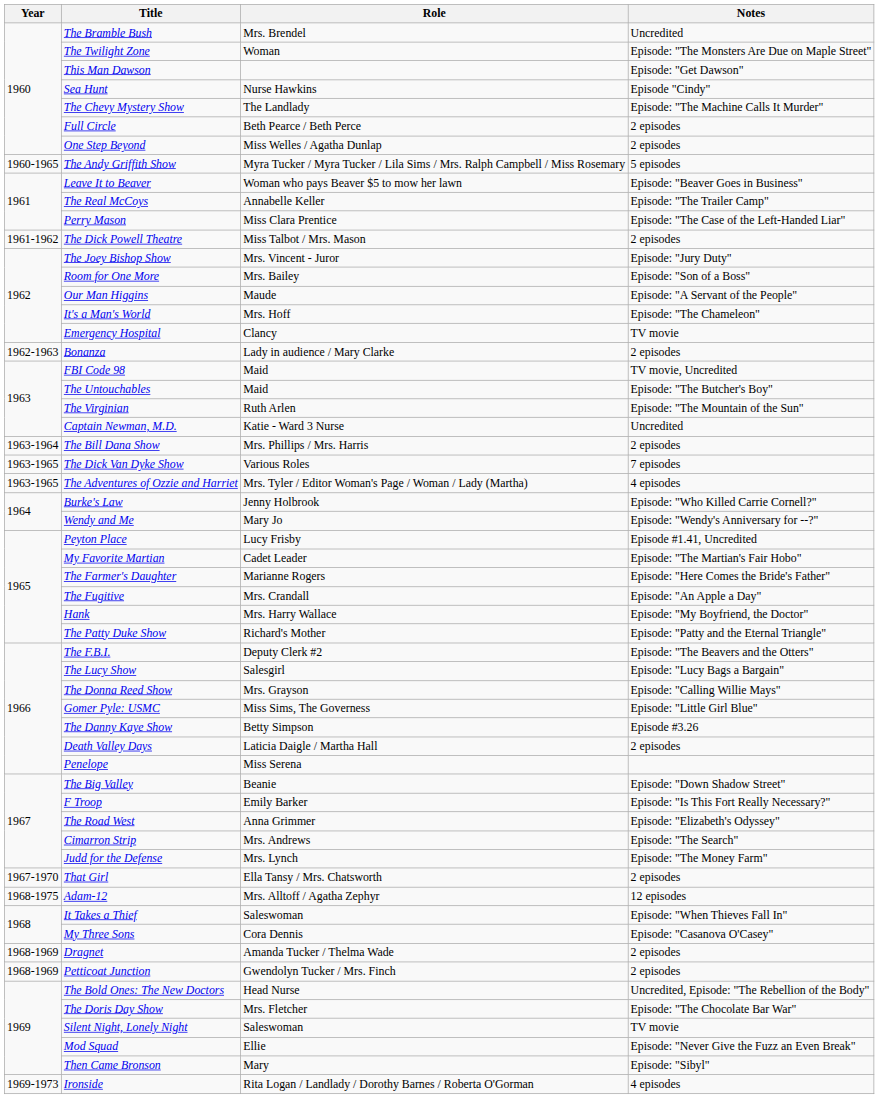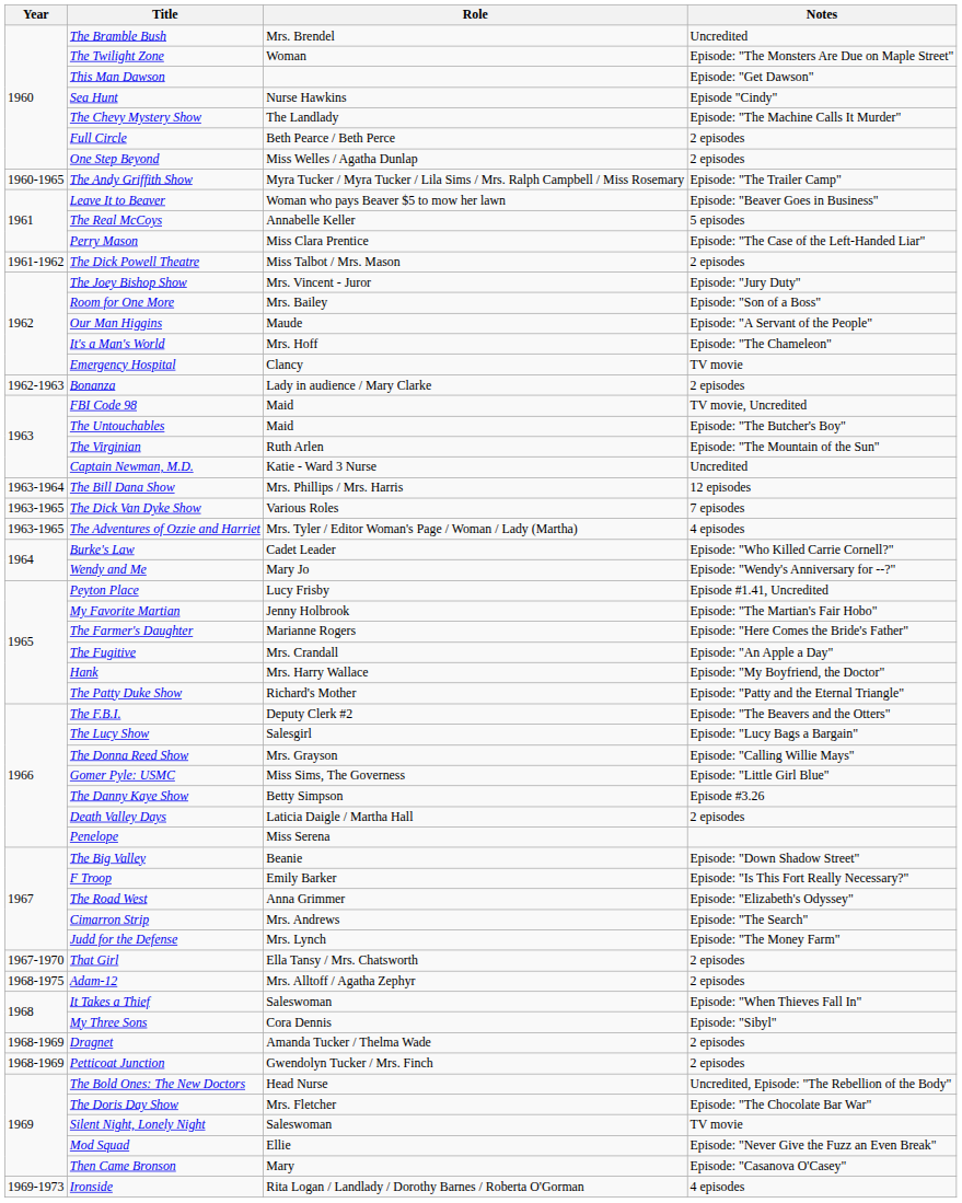 <table class="wikitable">
 <tr>
 <th>Year</th>
 <th>Title</th>
 <th>Role</th>
 <th>Notes</th>
 </tr>
 <tr>
 <td rowspan="7">1960</td>
 <td><em><a href='#'>The Bramble Bush</a></em></td>
 <td>Mrs. Brendel</td>
 <td>Uncredited</td>
 </tr>
 <tr>
 <td><em><a href='#'>The Twilight Zone</a></em></td>
 <td>Woman</td>
 <td>Episode: "The Monsters Are Due on Maple Street"</td>
 </tr>
 <tr>
 <td><em><a href='#'>This Man Dawson</a></em></td>
 <td></td>
 <td>Episode: "Get Dawson"</td>
 </tr>
 <tr>
 <td><em><a href='#'>Sea Hunt</a></em></td>
 <td>Nurse Hawkins</td>
 <td>Episode "Cindy"</td>
 </tr>
 <tr>
 <td><em><a href='#'>The Chevy Mystery Show</a></em></td>
 <td>The Landlady</td>
 <td>Episode: "The Machine Calls It Murder"</td>
 </tr>
 <tr>
 <td><em><a href='#'>Full Circle</a></em></td>
 <td>Beth Pearce / Beth Perce</td>
 <td>2 episodes</td>
 </tr>
 <tr>
 <td><em><a href='#'>One Step Beyond</a></em></td>
 <td>Miss Welles / Agatha Dunlap</td>
 <td>2 episodes</td>
 </tr>
 <tr>
 <td>1960-1965</td>
 <td><em><a href='#'>The Andy Griffith Show</a></em></td>
 <td>Myra Tucker / Myra Tucker / Lila Sims / Mrs. Ralph Campbell / Miss Rosemary</td>
-<td>5 episodes</td>
+<td>Episode: "The Trailer Camp"</td>
 </tr>
 <tr>
 <td rowspan="3">1961</td>
 <td><em><a href='#'>Leave It to Beaver</a></em></td>
 <td>Woman who pays Beaver $5 to mow her lawn</td>
 <td>Episode: "Beaver Goes in Business"</td>
 </tr>
 <tr>
 <td><em><a href='#'>The Real McCoys</a></em></td>
 <td>Annabelle Keller</td>
-<td>Episode: "The Trailer Camp"</td>
+<td>5 episodes</td>
 </tr>
 <tr>
 <td><em><a href='#'>Perry Mason</a></em></td>
 <td>Miss Clara Prentice</td>
 <td>Episode: "The Case of the Left-Handed Liar"</td>
 </tr>
 <tr>
 <td>1961-1962</td>
 <td><em><a href='#'>The Dick Powell Theatre</a></em></td>
 <td>Miss Talbot / Mrs. Mason</td>
 <td>2 episodes</td>
 </tr>
 <tr>
 <td rowspan="5">1962</td>
 <td><em><a href='#'>The Joey Bishop Show</a></em></td>
 <td>Mrs. Vincent - Juror</td>
 <td>Episode: "Jury Duty"</td>
 </tr>
 <tr>
 <td><em><a href='#'>Room for One More</a></em></td>
 <td>Mrs. Bailey</td>
 <td>Episode: "Son of a Boss"</td>
 </tr>
 <tr>
 <td><em><a href='#'>Our Man Higgins</a></em></td>
 <td>Maude</td>
 <td>Episode: "A Servant of the People"</td>
 </tr>
 <tr>
 <td><em><a href='#'>It's a Man's World</a></em></td>
 <td>Mrs. Hoff</td>
 <td>Episode: "The Chameleon"</td>
 </tr>
 <tr>
 <td><em><a href='#'>Emergency Hospital</a></em></td>
 <td>Clancy</td>
 <td>TV movie</td>
 </tr>
 <tr>
 <td>1962-1963</td>
 <td><em><a href='#'>Bonanza</a></em></td>
 <td>Lady in audience / Mary Clarke</td>
 <td>2 episodes</td>
 </tr>
 <tr>
 <td rowspan="4">1963</td>
 <td><em><a href='#'>FBI Code 98</a></em></td>
 <td>Maid</td>
 <td>TV movie, Uncredited</td>
 </tr>
 <tr>
 <td><em><a href='#'>The Untouchables</a></em></td>
 <td>Maid</td>
 <td>Episode: "The Butcher's Boy"</td>
 </tr>
 <tr>
 <td><em><a href='#'>The Virginian</a></em></td>
 <td>Ruth Arlen</td>
 <td>Episode: "The Mountain of the Sun"</td>
 </tr>
 <tr>
 <td><em><a href='#'>Captain Newman, M.D.</a></em></td>
 <td>Katie - Ward 3 Nurse</td>
 <td>Uncredited</td>
 </tr>
 <tr>
 <td>1963-1964</td>
 <td><em><a href='#'>The Bill Dana Show</a></em></td>
 <td>Mrs. Phillips / Mrs. Harris</td>
-<td>2 episodes</td>
+<td>12 episodes</td>
 </tr>
 <tr>
 <td>1963-1965</td>
 <td><em><a href='#'>The Dick Van Dyke Show</a></em></td>
 <td>Various Roles</td>
 <td>7 episodes</td>
 </tr>
 <tr>
 <td>1963-1965</td>
 <td><em><a href='#'>The Adventures of Ozzie and Harriet</a></em></td>
 <td>Mrs. Tyler / Editor Woman's Page / Woman / Lady (Martha)</td>
 <td>4 episodes</td>
 </tr>
 <tr>
 <td rowspan="2">1964</td>
 <td><em><a href='#'>Burke's Law</a></em></td>
-<td>Jenny Holbrook</td>
+<td>Cadet Leader</td>
 <td>Episode: "Who Killed Carrie Cornell?"</td>
 </tr>
 <tr>
 <td><em><a href='#'>Wendy and Me</a></em></td>
 <td>Mary Jo</td>
 <td>Episode: "Wendy's Anniversary for --?"</td>
 </tr>
 <tr>
 <td rowspan="6">1965</td>
 <td><em><a href='#'>Peyton Place</a></em></td>
 <td>Lucy Frisby</td>
 <td>Episode #1.41, Uncredited</td>
 </tr>
 <tr>
 <td><em><a href='#'>My Favorite Martian</a></em></td>
-<td>Cadet Leader</td>
+<td>Jenny Holbrook</td>
 <td>Episode: "The Martian's Fair Hobo"</td>
 </tr>
 <tr>
 <td><em><a href='#'>The Farmer's Daughter</a></em></td>
 <td>Marianne Rogers</td>
 <td>Episode: "Here Comes the Bride's Father"</td>
 </tr>
 <tr>
 <td><em><a href='#'>The Fugitive</a></em></td>
 <td>Mrs. Crandall</td>
 <td>Episode: "An Apple a Day"</td>
 </tr>
 <tr>
 <td><em><a href='#'>Hank</a></em></td>
 <td>Mrs. Harry Wallace</td>
 <td>Episode: "My Boyfriend, the Doctor"</td>
 </tr>
 <tr>
 <td><em><a href='#'>The Patty Duke Show</a></em></td>
 <td>Richard's Mother</td>
 <td>Episode: "Patty and the Eternal Triangle"</td>
 </tr>
 <tr>
 <td rowspan="7">1966</td>
 <td><em><a href='#'>The F.B.I.</a></em></td>
 <td>Deputy Clerk #2</td>
 <td>Episode: "The Beavers and the Otters"</td>
 </tr>
 <tr>
 <td><em><a href='#'>The Lucy Show</a></em></td>
 <td>Salesgirl</td>
 <td>Episode: "Lucy Bags a Bargain"</td>
 </tr>
 <tr>
 <td><em><a href='#'>The Donna Reed Show</a></em></td>
 <td>Mrs. Grayson</td>
 <td>Episode: "Calling Willie Mays"</td>
 </tr>
 <tr>
 <td><em><a href='#'>Gomer Pyle: USMC</a></em></td>
 <td>Miss Sims, The Governess</td>
 <td>Episode: "Little Girl Blue"</td>
 </tr>
 <tr>
 <td><em><a href='#'>The Danny Kaye Show</a></em></td>
 <td>Betty Simpson</td>
 <td>Episode #3.26</td>
 </tr>
 <tr>
 <td><em><a href='#'>Death Valley Days</a></em></td>
 <td>Laticia Daigle / Martha Hall</td>
 <td>2 episodes</td>
 </tr>
 <tr>
 <td><em><a href='#'>Penelope</a></em></td>
 <td>Miss Serena</td>
 <td></td>
 </tr>
 <tr>
 <td rowspan="5">1967</td>
 <td><em><a href='#'>The Big Valley</a></em></td>
 <td>Beanie</td>
 <td>Episode: "Down Shadow Street"</td>
 </tr>
 <tr>
 <td><em><a href='#'>F Troop</a></em></td>
 <td>Emily Barker</td>
 <td>Episode: "Is This Fort Really Necessary?"</td>
 </tr>
 <tr>
 <td><em><a href='#'>The Road West</a></em></td>
 <td>Anna Grimmer</td>
 <td>Episode: "Elizabeth's Odyssey"</td>
 </tr>
 <tr>
 <td><em><a href='#'>Cimarron Strip</a></em></td>
 <td>Mrs. Andrews</td>
 <td>Episode: "The Search"</td>
 </tr>
 <tr>
 <td><em><a href='#'>Judd for the Defense</a></em></td>
 <td>Mrs. Lynch</td>
 <td>Episode: "The Money Farm"</td>
 </tr>
 <tr>
 <td>1967-1970</td>
 <td><em><a href='#'>That Girl</a></em></td>
 <td>Ella Tansy / Mrs. Chatsworth</td>
 <td>2 episodes</td>
 </tr>
 <tr>
 <td>1968-1975</td>
 <td><em><a href='#'>Adam-12</a></em></td>
 <td>Mrs. Alltoff / Agatha Zephyr</td>
-<td>12 episodes</td>
+<td>2 episodes</td>
 </tr>
 <tr>
 <td rowspan="2">1968</td>
 <td><em><a href='#'>It Takes a Thief</a></em></td>
 <td>Saleswoman</td>
 <td>Episode: "When Thieves Fall In"</td>
 </tr>
 <tr>
 <td><em><a href='#'>My Three Sons</a></em></td>
 <td>Cora Dennis</td>
-<td>Episode: "Casanova O'Casey"</td>
+<td>Episode: "Sibyl"</td>
 </tr>
 <tr>
 <td>1968-1969</td>
 <td><em><a href='#'>Dragnet</a></em></td>
 <td>Amanda Tucker / Thelma Wade</td>
 <td>2 episodes</td>
 </tr>
 <tr>
 <td>1968-1969</td>
 <td><em><a href='#'>Petticoat Junction</a></em></td>
 <td>Gwendolyn Tucker / Mrs. Finch</td>
 <td>2 episodes</td>
 </tr>
 <tr>
 <td rowspan="5">1969</td>
 <td><em><a href='#'>The Bold Ones: The New Doctors</a></em></td>
 <td>Head Nurse</td>
 <td>Uncredited, Episode: "The Rebellion of the Body"</td>
 </tr>
 <tr>
 <td><em><a href='#'>The Doris Day Show</a></em></td>
 <td>Mrs. Fletcher</td>
 <td>Episode: "The Chocolate Bar War"</td>
 </tr>
 <tr>
 <td><em><a href='#'>Silent Night, Lonely Night</a></em></td>
 <td>Saleswoman</td>
 <td>TV movie</td>
 </tr>
 <tr>
 <td><em><a href='#'>Mod Squad</a></em></td>
 <td>Ellie</td>
 <td>Episode: "Never Give the Fuzz an Even Break"</td>
 </tr>
 <tr>
 <td><em><a href='#'>Then Came Bronson</a></em></td>
 <td>Mary</td>
-<td>Episode: "Sibyl"</td>
+<td>Episode: "Casanova O'Casey"</td>
 </tr>
 <tr>
 <td>1969-1973</td>
 <td><em><a href='#'>Ironside</a></em></td>
 <td>Rita Logan / Landlady / Dorothy Barnes / Roberta O'Gorman</td>
 <td>4 episodes</td>
 </tr>
 </table>
